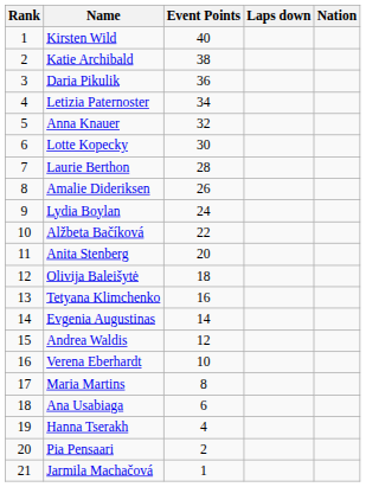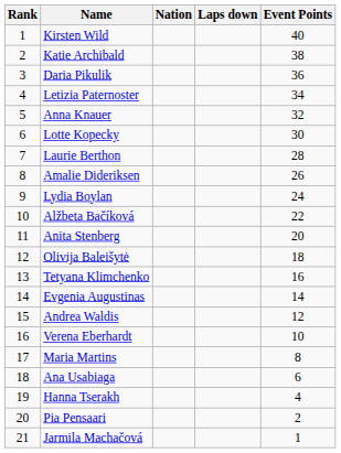 <table class="wikitable sortable" style="text-align:center">
 <tr>
 <th>Rank</th>
 <th>Name</th>
+<th>Nation</th>
+<th>Laps down</th>
 <th>Event Points</th>
-<th>Laps down</th>
-<th>Nation</th>
 </tr>
 <tr>
 <td>1</td>
 <td align=left><a href='#'>Kirsten Wild</a></td>
+<td align=left></td>
+<td></td>
 <td>40</td>
-<td></td>
-<td align=left></td>
 </tr>
 <tr>
 <td>2</td>
 <td align=left><a href='#'>Katie Archibald</a></td>
+<td align=left></td>
+<td></td>
 <td>38</td>
-<td></td>
-<td align=left></td>
 </tr>
 <tr>
 <td>3</td>
 <td align=left><a href='#'>Daria Pikulik</a></td>
+<td align=left></td>
+<td></td>
 <td>36</td>
-<td></td>
-<td align=left></td>
 </tr>
 <tr>
 <td>4</td>
 <td align=left><a href='#'>Letizia Paternoster</a></td>
+<td align=left></td>
+<td></td>
 <td>34</td>
-<td></td>
-<td align=left></td>
 </tr>
 <tr>
 <td>5</td>
 <td align=left><a href='#'>Anna Knauer</a></td>
+<td align=left></td>
+<td></td>
 <td>32</td>
-<td></td>
-<td align=left></td>
 </tr>
 <tr>
 <td>6</td>
 <td align=left><a href='#'>Lotte Kopecky</a></td>
+<td align=left></td>
+<td></td>
 <td>30</td>
-<td></td>
-<td align=left></td>
 </tr>
 <tr>
 <td>7</td>
 <td align=left><a href='#'>Laurie Berthon</a></td>
+<td align=left></td>
+<td></td>
 <td>28</td>
-<td></td>
-<td align=left></td>
 </tr>
 <tr>
 <td>8</td>
 <td align=left><a href='#'>Amalie Dideriksen</a></td>
+<td align=left></td>
+<td></td>
 <td>26</td>
-<td></td>
-<td align=left></td>
 </tr>
 <tr>
 <td>9</td>
 <td align=left><a href='#'>Lydia Boylan</a></td>
+<td align=left></td>
+<td></td>
 <td>24</td>
-<td></td>
-<td align=left></td>
 </tr>
 <tr>
 <td>10</td>
 <td align=left><a href='#'>Alžbeta Bačíková</a></td>
+<td align=left></td>
+<td></td>
 <td>22</td>
-<td></td>
-<td align=left></td>
 </tr>
 <tr>
 <td>11</td>
 <td align=left><a href='#'>Anita Stenberg</a></td>
+<td align=left></td>
+<td></td>
 <td>20</td>
-<td></td>
-<td align=left></td>
 </tr>
 <tr>
 <td>12</td>
 <td align=left><a href='#'>Olivija Baleišytė</a></td>
+<td align=left></td>
+<td></td>
 <td>18</td>
-<td></td>
-<td align=left></td>
 </tr>
 <tr>
 <td>13</td>
 <td align=left><a href='#'>Tetyana Klimchenko</a></td>
+<td align=left></td>
+<td></td>
 <td>16</td>
-<td></td>
-<td align=left></td>
 </tr>
 <tr>
 <td>14</td>
 <td align=left><a href='#'>Evgenia Augustinas</a></td>
+<td align=left></td>
+<td></td>
 <td>14</td>
-<td></td>
-<td align=left></td>
 </tr>
 <tr>
 <td>15</td>
 <td align=left><a href='#'>Andrea Waldis</a></td>
+<td align=left></td>
+<td></td>
 <td>12</td>
-<td></td>
-<td align=left></td>
 </tr>
 <tr>
 <td>16</td>
 <td align=left><a href='#'>Verena Eberhardt</a></td>
+<td align=left></td>
+<td></td>
 <td>10</td>
-<td></td>
-<td align=left></td>
 </tr>
 <tr>
 <td>17</td>
 <td align=left><a href='#'>Maria Martins</a></td>
+<td align=left></td>
+<td></td>
 <td>8</td>
-<td></td>
-<td align=left></td>
 </tr>
 <tr>
 <td>18</td>
 <td align=left><a href='#'>Ana Usabiaga</a></td>
+<td align=left></td>
+<td></td>
 <td>6</td>
-<td></td>
-<td align=left></td>
 </tr>
 <tr>
 <td>19</td>
 <td align=left><a href='#'>Hanna Tserakh</a></td>
+<td align=left></td>
+<td></td>
 <td>4</td>
-<td></td>
-<td align=left></td>
 </tr>
 <tr>
 <td>20</td>
 <td align=left><a href='#'>Pia Pensaari</a></td>
+<td align=left></td>
+<td></td>
 <td>2</td>
-<td></td>
-<td align=left></td>
 </tr>
 <tr>
 <td>21</td>
 <td align=left><a href='#'>Jarmila Machačová</a></td>
+<td align=left></td>
+<td></td>
 <td>1</td>
-<td></td>
-<td align=left></td>
 </tr>
 </table>
